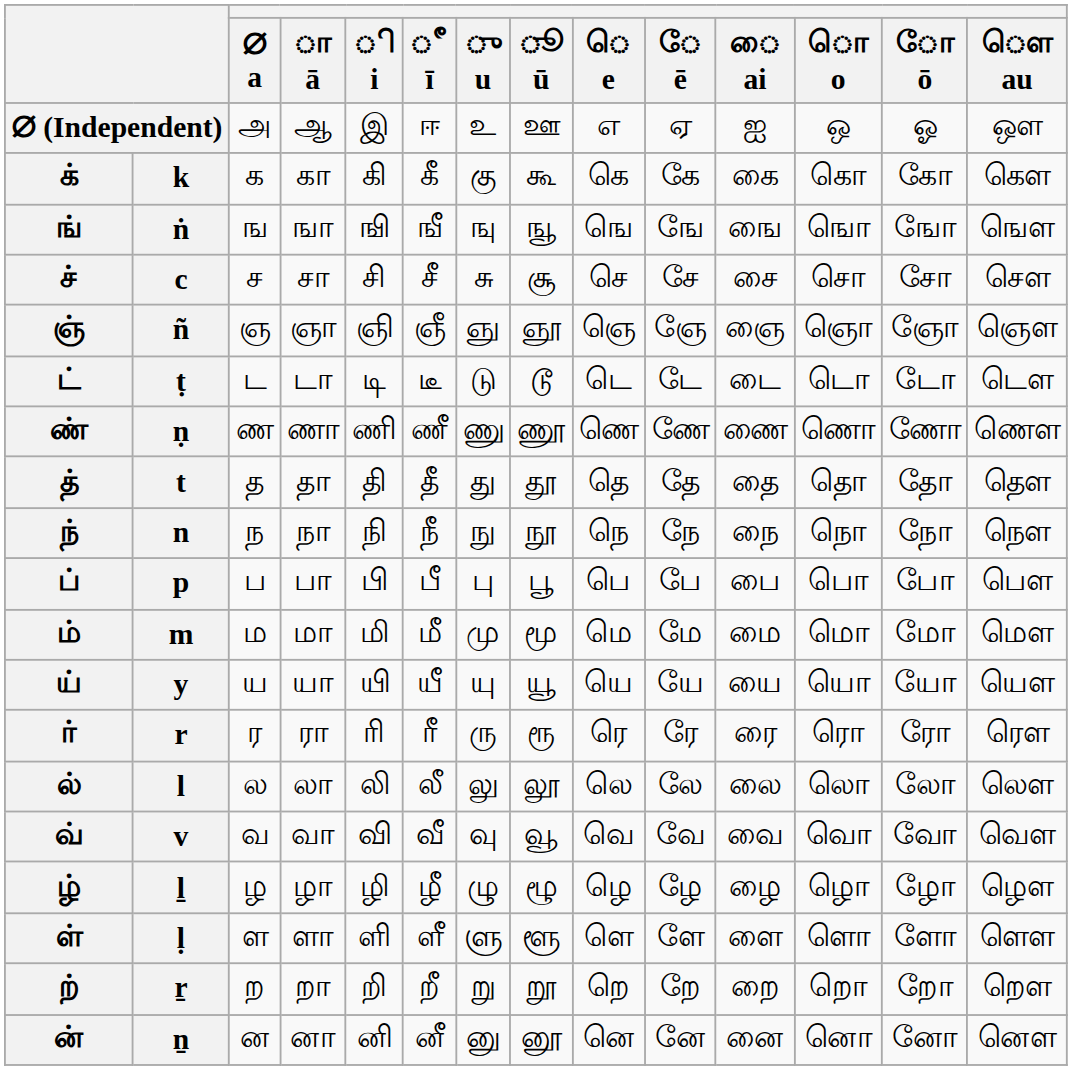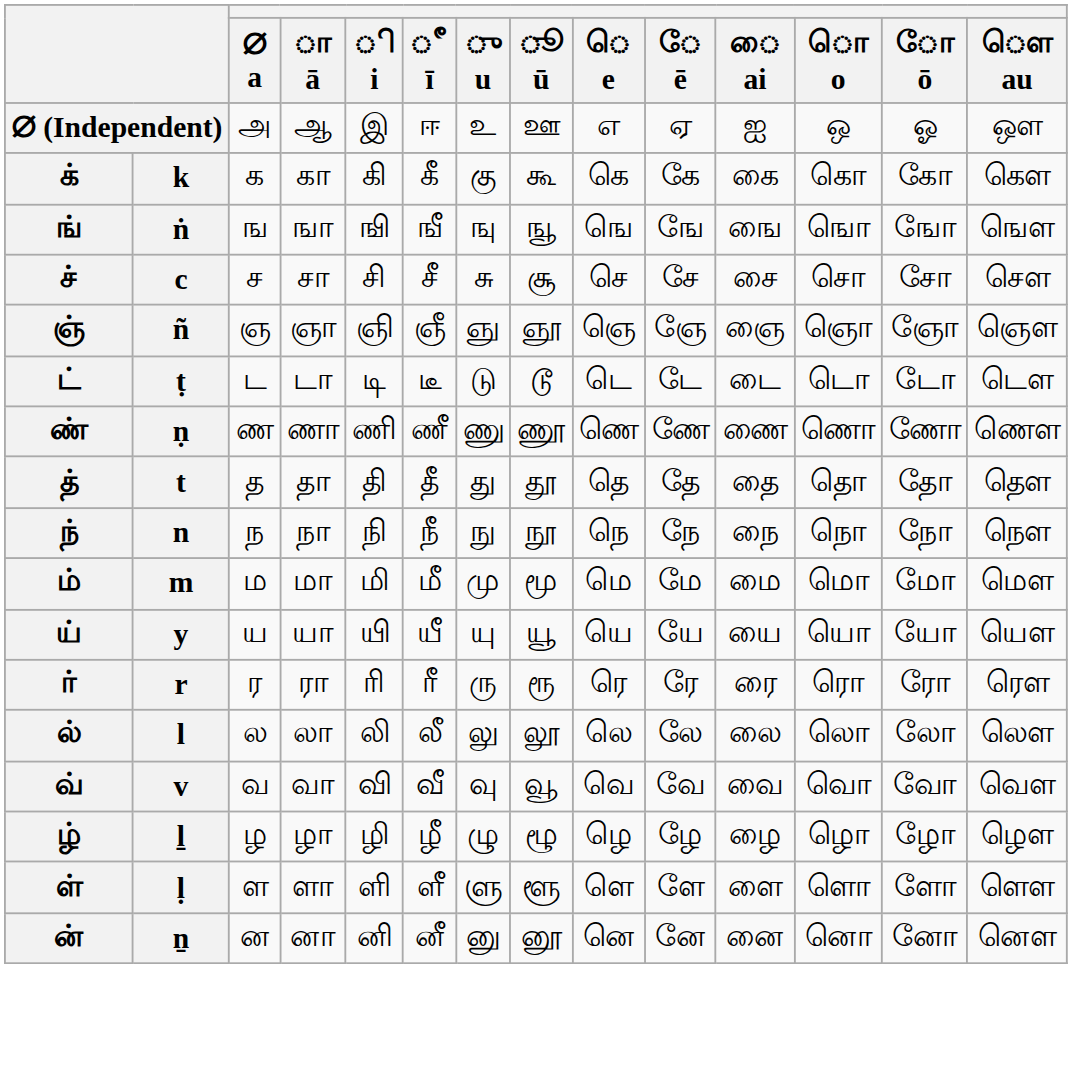 <table class="wikitable" lang="ta" style="text-align: center">
 <tr>
 <th rowspan="2" colspan="2" scope="col"></th>
 <th colspan="12" scope="col"></th>
 </tr>
 <tr>
 <th scope="col">∅<br>a</th>
 <th scope="col">ா<br>ā</th>
 <th scope="col">ி<br>i</th>
 <th scope="col">ீ<br>ī</th>
 <th scope="col">ு<br>u</th>
 <th scope="col">ூ<br>ū</th>
 <th scope="col">ெ<br>e</th>
 <th scope="col">ே<br>ē</th>
 <th scope="col">ை<br>ai</th>
 <th scope="col">ொ<br>o</th>
 <th scope="col">ோ<br>ō</th>
 <th scope="col">ௌ<br>au</th>
 </tr>
 <tr>
 <th colspan="2">∅ (Independent)</th>
 <td>அ</td>
 <td>ஆ</td>
 <td>இ</td>
 <td>ஈ</td>
 <td>உ</td>
 <td>ஊ</td>
 <td>எ</td>
 <td>ஏ</td>
 <td>ஐ</td>
 <td>ஒ</td>
 <td>ஓ</td>
 <td>ஔ</td>
 </tr>
 <tr>
 <th>க்</th>
 <th>k</th>
 <td>க</td>
 <td>கா</td>
 <td>கி</td>
 <td>கீ</td>
 <td>கு</td>
 <td>கூ</td>
 <td>கெ</td>
 <td>கே</td>
 <td>கை</td>
 <td>கொ</td>
 <td>கோ</td>
 <td>கௌ</td>
 </tr>
 <tr>
 <th>ங்</th>
 <th>ṅ</th>
 <td>ங</td>
 <td>ஙா</td>
 <td>ஙி</td>
 <td>ஙீ</td>
 <td>ஙு</td>
 <td>ஙூ</td>
 <td>ஙெ</td>
 <td>ஙே</td>
 <td>ஙை</td>
 <td>ஙொ</td>
 <td>ஙோ</td>
 <td>ஙௌ</td>
 </tr>
 <tr>
 <th>ச்</th>
 <th>c</th>
 <td>ச</td>
 <td>சா</td>
 <td>சி</td>
 <td>சீ</td>
 <td>சு</td>
 <td>சூ</td>
 <td>செ</td>
 <td>சே</td>
 <td>சை</td>
 <td>சொ</td>
 <td>சோ</td>
 <td>சௌ</td>
 </tr>
 <tr>
 <th>ஞ்</th>
 <th>ñ</th>
 <td>ஞ</td>
 <td>ஞா</td>
 <td>ஞி</td>
 <td>ஞீ</td>
 <td>ஞு</td>
 <td>ஞூ</td>
 <td>ஞெ</td>
 <td>ஞே</td>
 <td>ஞை</td>
 <td>ஞொ</td>
 <td>ஞோ</td>
 <td>ஞௌ</td>
 </tr>
 <tr>
 <th>ட்</th>
 <th>ṭ</th>
 <td>ட</td>
 <td>டா</td>
 <td>டி</td>
 <td>டீ</td>
 <td>டு</td>
 <td>டூ</td>
 <td>டெ</td>
 <td>டே</td>
 <td>டை</td>
 <td>டொ</td>
 <td>டோ</td>
 <td>டௌ</td>
 </tr>
 <tr>
 <th>ண்</th>
 <th>ṇ</th>
 <td>ண</td>
 <td>ணா</td>
 <td>ணி</td>
 <td>ணீ</td>
 <td>ணு</td>
 <td>ணூ</td>
 <td>ணெ</td>
 <td>ணே</td>
 <td>ணை</td>
 <td>ணொ</td>
 <td>ணோ</td>
 <td>ணௌ</td>
 </tr>
 <tr>
 <th>த்</th>
 <th>t</th>
 <td>த</td>
 <td>தா</td>
 <td>தி</td>
 <td>தீ</td>
 <td>து</td>
 <td>தூ</td>
 <td>தெ</td>
 <td>தே</td>
 <td>தை</td>
 <td>தொ</td>
 <td>தோ</td>
 <td>தௌ</td>
 </tr>
 <tr>
 <th>ந்</th>
 <th>n</th>
 <td>ந</td>
 <td>நா</td>
 <td>நி</td>
 <td>நீ</td>
 <td>நு</td>
 <td>நூ</td>
 <td>நெ</td>
 <td>நே</td>
 <td>நை</td>
 <td>நொ</td>
 <td>நோ</td>
 <td>நௌ</td>
 </tr>
 <tr>
-<th>ப்</th>
-<th>p</th>
-<td>ப</td>
-<td>பா</td>
-<td>பி</td>
-<td>பீ</td>
-<td>பு</td>
-<td>பூ</td>
-<td>பெ</td>
-<td>பே</td>
-<td>பை</td>
-<td>பொ</td>
-<td>போ</td>
-<td>பௌ</td>
-</tr>
-<tr>
 <th>ம்</th>
 <th>m</th>
 <td>ம</td>
 <td>மா</td>
 <td>மி</td>
 <td>மீ</td>
 <td>மு</td>
 <td>மூ</td>
 <td>மெ</td>
 <td>மே</td>
 <td>மை</td>
 <td>மொ</td>
 <td>மோ</td>
 <td>மௌ</td>
 </tr>
 <tr>
 <th>ய்</th>
 <th>y</th>
 <td>ய</td>
 <td>யா</td>
 <td>யி</td>
 <td>யீ</td>
 <td>யு</td>
 <td>யூ</td>
 <td>யெ</td>
 <td>யே</td>
 <td>யை</td>
 <td>யொ</td>
 <td>யோ</td>
 <td>யௌ</td>
 </tr>
 <tr>
 <th>ர்</th>
 <th>r</th>
 <td>ர</td>
 <td>ரா</td>
 <td>ரி</td>
 <td>ரீ</td>
 <td>ரு</td>
 <td>ரூ</td>
 <td>ரெ</td>
 <td>ரே</td>
 <td>ரை</td>
 <td>ரொ</td>
 <td>ரோ</td>
 <td>ரௌ</td>
 </tr>
 <tr>
 <th>ல்</th>
 <th>l</th>
 <td>ல</td>
 <td>லா</td>
 <td>லி</td>
 <td>லீ</td>
 <td>லு</td>
 <td>லூ</td>
 <td>லெ</td>
 <td>லே</td>
 <td>லை</td>
 <td>லொ</td>
 <td>லோ</td>
 <td>லௌ</td>
 </tr>
 <tr>
 <th>வ்</th>
 <th>v</th>
 <td>வ</td>
 <td>வா</td>
 <td>வி</td>
 <td>வீ</td>
 <td>வு</td>
 <td>வூ</td>
 <td>வெ</td>
 <td>வே</td>
 <td>வை</td>
 <td>வொ</td>
 <td>வோ</td>
 <td>வௌ</td>
 </tr>
 <tr>
 <th>ழ்</th>
 <th>ḻ</th>
 <td>ழ</td>
 <td>ழா</td>
 <td>ழி</td>
 <td>ழீ</td>
 <td>ழு</td>
 <td>ழூ</td>
 <td>ழெ</td>
 <td>ழே</td>
 <td>ழை</td>
 <td>ழொ</td>
 <td>ழோ</td>
 <td>ழௌ</td>
 </tr>
 <tr>
 <th>ள்</th>
 <th>ḷ</th>
 <td>ள</td>
 <td>ளா</td>
 <td>ளி</td>
 <td>ளீ</td>
 <td>ளு</td>
 <td>ளூ</td>
 <td>ளெ</td>
 <td>ளே</td>
 <td>ளை</td>
 <td>ளொ</td>
 <td>ளோ</td>
 <td>ளௌ</td>
 </tr>
 <tr>
-<th>ற்</th>
-<th>ṟ</th>
-<td>ற</td>
-<td>றா</td>
-<td>றி</td>
-<td>றீ</td>
-<td>று</td>
-<td>றூ</td>
-<td>றெ</td>
-<td>றே</td>
-<td>றை</td>
-<td>றொ</td>
-<td>றோ</td>
-<td>றௌ</td>
-</tr>
-<tr>
 <th>ன்</th>
 <th>ṉ</th>
 <td>ன</td>
 <td>னா</td>
 <td>னி</td>
 <td>னீ</td>
 <td>னு</td>
 <td>னூ</td>
 <td>னெ</td>
 <td>னே</td>
 <td>னை</td>
 <td>னொ</td>
 <td>னோ</td>
 <td>னௌ</td>
 </tr>
 </table>
